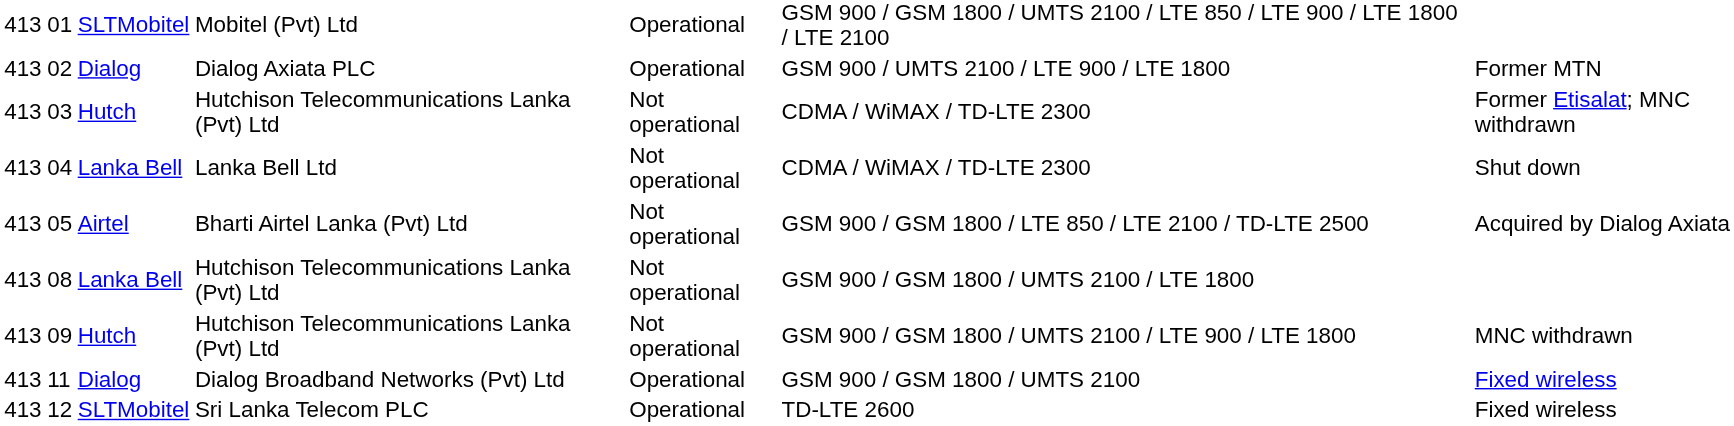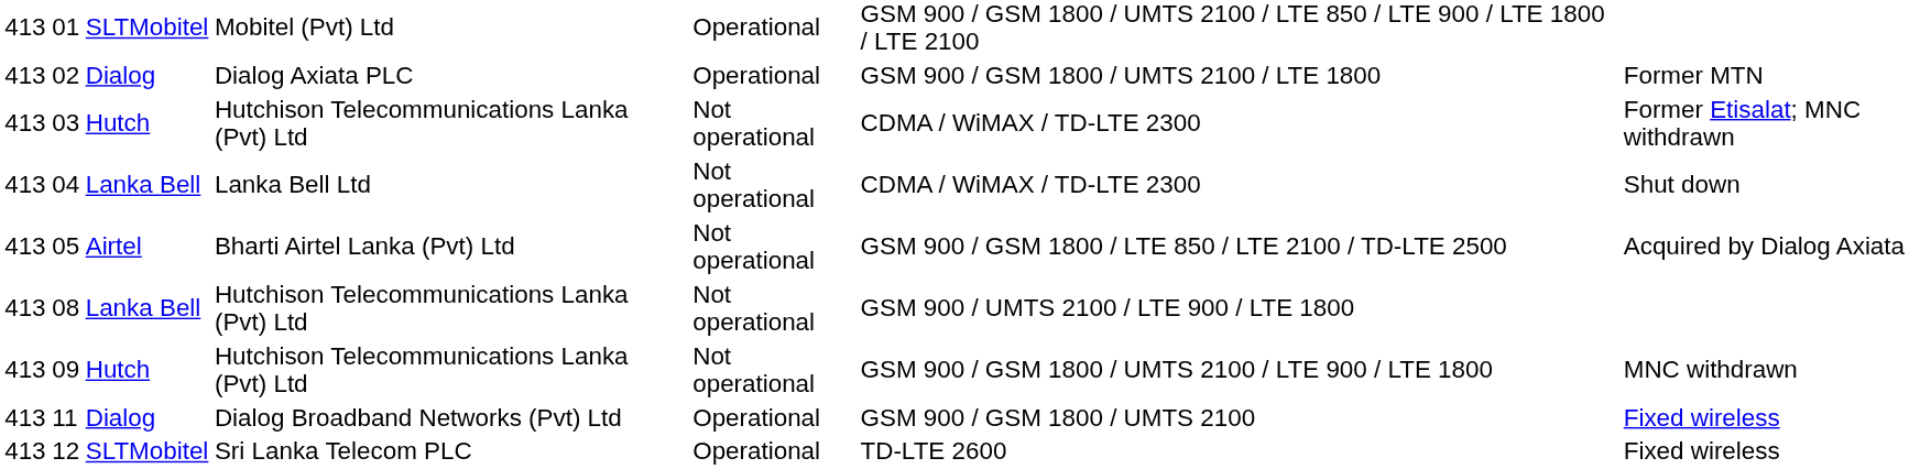 <table>
 <tr>
 <td>413</td>
 <td>01</td>
 <td><a href='#'>SLTMobitel</a></td>
 <td>Mobitel (Pvt) Ltd</td>
 <td>Operational</td>
 <td>GSM 900 / GSM 1800 / UMTS 2100 / LTE 850 / LTE 900 / LTE 1800 / LTE 2100</td>
 <td></td>
 </tr>
 <tr>
 <td>413</td>
 <td>02</td>
 <td><a href='#'>Dialog</a></td>
 <td>Dialog Axiata PLC</td>
 <td>Operational</td>
-<td>GSM 900 / UMTS 2100 / LTE 900 / LTE 1800</td>
+<td>GSM 900 / GSM 1800 / UMTS 2100 / LTE 1800</td>
 <td>Former MTN</td>
 </tr>
 <tr>
 <td>413</td>
 <td>03</td>
 <td><a href='#'>Hutch</a></td>
 <td>Hutchison Telecommunications Lanka (Pvt) Ltd</td>
 <td>Not operational</td>
 <td>CDMA / WiMAX / TD-LTE 2300</td>
 <td>Former <a href='#'>Etisalat</a>; MNC withdrawn</td>
 </tr>
 <tr>
 <td>413</td>
 <td>04</td>
 <td><a href='#'>Lanka Bell</a></td>
 <td>Lanka Bell Ltd</td>
 <td>Not operational</td>
 <td>CDMA / WiMAX / TD-LTE 2300</td>
 <td> Shut down</td>
 </tr>
 <tr>
 <td>413</td>
 <td>05</td>
 <td><a href='#'>Airtel</a></td>
 <td>Bharti Airtel Lanka (Pvt) Ltd</td>
 <td>Not operational</td>
 <td>GSM 900 / GSM 1800 / LTE 850 / LTE 2100 / TD-LTE 2500</td>
 <td>Acquired by Dialog Axiata</td>
 </tr>
 <tr>
 <td>413</td>
 <td>08</td>
 <td><a href='#'>Lanka Bell</a></td>
 <td>Hutchison Telecommunications Lanka (Pvt) Ltd</td>
 <td>Not operational</td>
-<td>GSM 900 / GSM 1800 / UMTS 2100 / LTE 1800</td>
+<td>GSM 900 / UMTS 2100 / LTE 900 / LTE 1800</td>
 <td></td>
 </tr>
 <tr>
 <td>413</td>
 <td>09</td>
 <td><a href='#'>Hutch</a></td>
 <td>Hutchison Telecommunications Lanka (Pvt) Ltd</td>
 <td>Not operational</td>
 <td>GSM 900 / GSM 1800 / UMTS 2100 / LTE 900 / LTE 1800</td>
 <td> MNC withdrawn</td>
 </tr>
 <tr>
 <td>413</td>
 <td>11</td>
 <td><a href='#'>Dialog</a></td>
 <td>Dialog Broadband Networks (Pvt) Ltd</td>
 <td>Operational</td>
 <td>GSM 900 / GSM 1800 / UMTS 2100</td>
 <td><a href='#'>Fixed wireless</a></td>
 </tr>
 <tr>
 <td>413</td>
 <td>12</td>
 <td><a href='#'>SLTMobitel</a></td>
 <td>Sri Lanka Telecom PLC</td>
 <td>Operational</td>
 <td>TD-LTE 2600</td>
 <td>Fixed wireless</td>
 </tr>
 </table>
